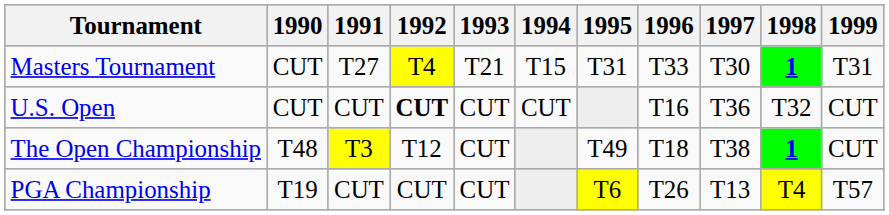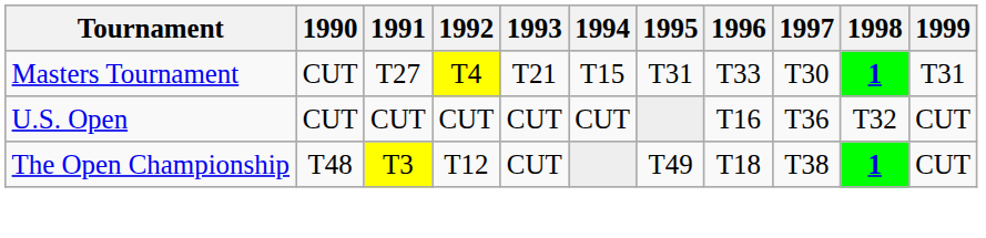 <table class="wikitable" style="font-size:95%;text-align:center;">
 <tr>
 <th>Tournament</th>
 <th>1990</th>
 <th>1991</th>
 <th>1992</th>
 <th>1993</th>
 <th>1994</th>
 <th>1995</th>
 <th>1996</th>
 <th>1997</th>
 <th>1998</th>
 <th>1999</th>
 </tr>
 <tr>
 <td align=left><a href='#'>Masters Tournament</a></td>
 <td>CUT</td>
 <td>T27</td>
 <td style="background:yellow;">T4</td>
 <td>T21</td>
 <td>T15</td>
 <td>T31</td>
 <td>T33</td>
 <td>T30</td>
 <td style="background:lime;"><strong><a href='#'>1</a></strong></td>
 <td>T31</td>
 </tr>
 <tr>
 <td align=left><a href='#'>U.S. Open</a></td>
 <td>CUT</td>
 <td>CUT</td>
-<td><strong>CUT</strong></td>
+<td>CUT</td>
 <td>CUT</td>
 <td>CUT</td>
 <td style="background:#eeeeee;"></td>
 <td>T16</td>
 <td>T36</td>
 <td>T32</td>
 <td>CUT</td>
 </tr>
 <tr>
 <td align=left><a href='#'>The Open Championship</a></td>
 <td>T48</td>
 <td style="background:yellow;">T3</td>
 <td>T12</td>
 <td>CUT</td>
 <td style="background:#eeeeee;"></td>
 <td>T49</td>
 <td>T18</td>
 <td>T38</td>
 <td style="background:lime;"><strong><a href='#'>1</a></strong></td>
 <td>CUT</td>
 </tr>
-<tr>
-<td align=left><a href='#'>PGA Championship</a></td>
-<td>T19</td>
-<td>CUT</td>
-<td>CUT</td>
-<td>CUT</td>
-<td style="background:#eeeeee;"></td>
-<td style="background:yellow;">T6</td>
-<td>T26</td>
-<td>T13</td>
-<td style="background:yellow;">T4</td>
-<td>T57</td>
-</tr>
 </table>
